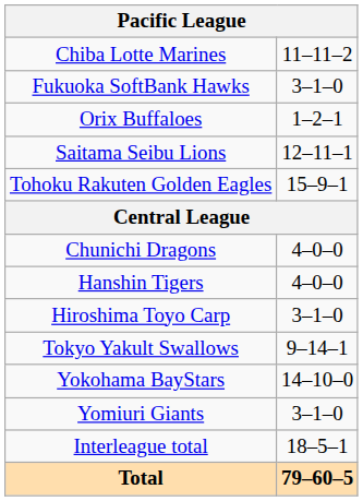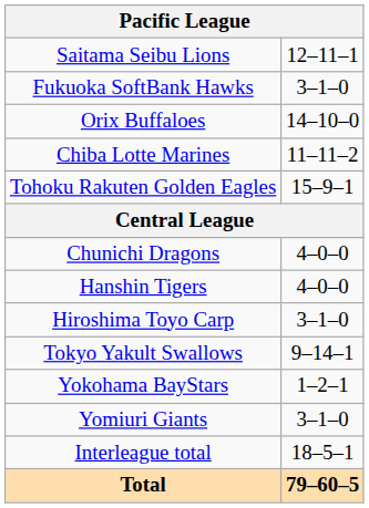 <table class="wikitable">
 <tr style="background-color: #f2f2f2; text-align: center;">
 <td colspan=2><strong>Pacific League</strong></td>
 </tr>
 <tr style="text-align:center">
-<td><a href='#'>Chiba Lotte Marines</a></td>
-<td>11–11–2</td>
+<td><a href='#'>Saitama Seibu Lions</a></td>
+<td>12–11–1</td>
 </tr>
 <tr style="text-align:center">
 <td><a href='#'>Fukuoka SoftBank Hawks</a></td>
 <td>3–1–0</td>
 </tr>
 <tr style="text-align:center">
 <td><a href='#'>Orix Buffaloes</a></td>
-<td>1–2–1</td>
+<td>14–10–0</td>
 </tr>
 <tr style="text-align:center">
-<td><a href='#'>Saitama Seibu Lions</a></td>
-<td>12–11–1</td>
+<td><a href='#'>Chiba Lotte Marines</a></td>
+<td>11–11–2</td>
 </tr>
 <tr style="text-align:center">
 <td><a href='#'>Tohoku Rakuten Golden Eagles</a></td>
 <td>15–9–1</td>
 </tr>
 <tr style="background-color: #f2f2f2; text-align: center;">
 <td colspan=2><strong>Central League</strong></td>
 </tr>
 <tr style="text-align:center">
 <td><a href='#'>Chunichi Dragons</a></td>
 <td>4–0–0</td>
 </tr>
 <tr style="text-align:center">
 <td><a href='#'>Hanshin Tigers</a></td>
 <td>4–0–0</td>
 </tr>
 <tr style="text-align:center">
 <td><a href='#'>Hiroshima Toyo Carp</a></td>
 <td>3–1–0</td>
 </tr>
 <tr style="text-align:center">
 <td><a href='#'>Tokyo Yakult Swallows</a></td>
 <td>9–14–1</td>
 </tr>
 <tr style="text-align:center">
 <td><a href='#'>Yokohama BayStars</a></td>
-<td>14–10–0</td>
+<td>1–2–1</td>
 </tr>
 <tr style="text-align:center">
 <td><a href='#'>Yomiuri Giants</a></td>
 <td>3–1–0</td>
 </tr>
 <tr style="text-align:center">
 <td><a href='#'>Interleague total</a></td>
 <td>18–5–1</td>
 </tr>
 <tr style="background-color: #ffdead; text-align: center;">
 <td><strong>Total</strong></td>
 <td><strong>79–60–5</strong></td>
 </tr>
 </table>
